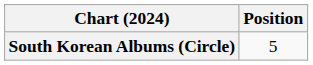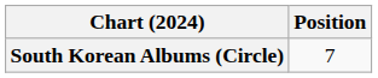 <table class="wikitable plainrowheaders" style="text-align:center">
 <tr>
 <th scope="col">Chart (2024)</th>
 <th scope="col">Position</th>
 </tr>
 <tr>
 <th scope="row">South Korean Albums (Circle)</th>
-<td>5</td>
+<td>7</td>
 </tr>
 </table>
